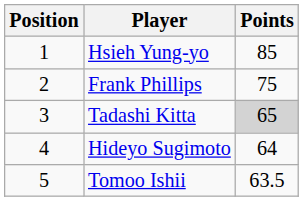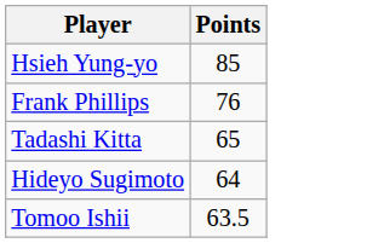 <table class="wikitable">
 <tr>
-<th>Position</th>
 <th>Player</th>
 <th>Points</th>
 </tr>
 <tr>
-<td align=center>1</td>
 <td> <a href='#'>Hsieh Yung-yo</a></td>
 <td align=center>85</td>
 </tr>
 <tr>
-<td align=center>2</td>
 <td> <a href='#'>Frank Phillips</a></td>
-<td align=center>75</td>
+<td align=center>76</td>
 </tr>
 <tr>
-<td align=center>3</td>
 <td> <a href='#'>Tadashi Kitta</a></td>
-<td align=center style="background: lightgrey;">65</td>
+<td align=center>65</td>
 </tr>
 <tr>
-<td align=center>4</td>
 <td> <a href='#'>Hideyo Sugimoto</a></td>
 <td align=center>64</td>
 </tr>
 <tr>
-<td align=center>5</td>
 <td> <a href='#'>Tomoo Ishii</a></td>
 <td align=center>63.5</td>
 </tr>
 </table>
